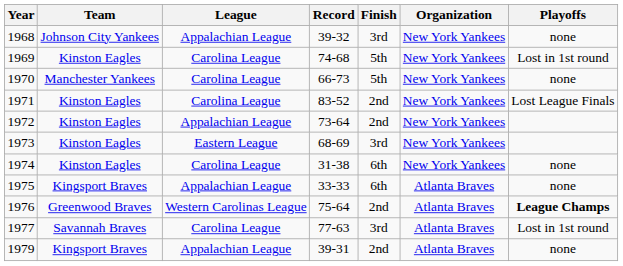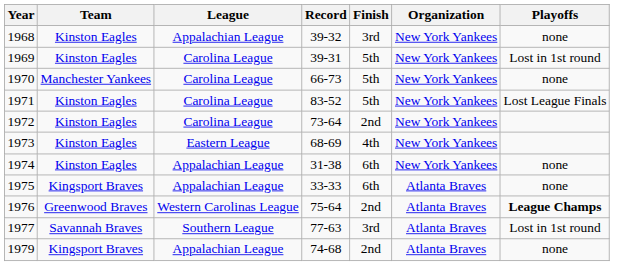 <table class="wikitable">
 <tr style="background: #F2F2F2;">
 <th>Year</th>
 <th>Team</th>
 <th>League</th>
 <th>Record</th>
 <th>Finish</th>
 <th>Organization</th>
 <th>Playoffs</th>
 </tr>
 <tr align=center>
 <td>1968</td>
-<td><a href='#'>Johnson City Yankees</a></td>
+<td><a href='#'>Kinston Eagles</a></td>
 <td><a href='#'>Appalachian League</a></td>
 <td>39-32</td>
 <td>3rd</td>
 <td><a href='#'>New York Yankees</a></td>
 <td>none</td>
 </tr>
 <tr align=center>
 <td>1969</td>
 <td><a href='#'>Kinston Eagles</a></td>
 <td><a href='#'>Carolina League</a></td>
-<td>74-68</td>
+<td>39-31</td>
 <td>5th</td>
 <td><a href='#'>New York Yankees</a></td>
 <td>Lost in 1st round</td>
 </tr>
 <tr align=center>
 <td>1970</td>
 <td><a href='#'>Manchester Yankees</a></td>
 <td><a href='#'>Carolina League</a></td>
 <td>66-73</td>
 <td>5th</td>
 <td><a href='#'>New York Yankees</a></td>
 <td>none</td>
 </tr>
 <tr align=center>
 <td>1971</td>
 <td><a href='#'>Kinston Eagles</a></td>
 <td><a href='#'>Carolina League</a></td>
 <td>83-52</td>
-<td>2nd</td>
+<td>5th</td>
 <td><a href='#'>New York Yankees</a></td>
 <td>Lost League Finals</td>
 </tr>
 <tr align=center>
 <td>1972</td>
 <td><a href='#'>Kinston Eagles</a></td>
-<td><a href='#'>Appalachian League</a></td>
+<td><a href='#'>Carolina League</a></td>
 <td>73-64</td>
 <td>2nd</td>
 <td><a href='#'>New York Yankees</a></td>
 <td></td>
 </tr>
 <tr align=center>
 <td>1973</td>
 <td><a href='#'>Kinston Eagles</a></td>
 <td><a href='#'>Eastern League</a></td>
 <td>68-69</td>
-<td>3rd</td>
+<td>4th</td>
 <td><a href='#'>New York Yankees</a></td>
 <td></td>
 </tr>
 <tr align=center>
 <td>1974</td>
 <td><a href='#'>Kinston Eagles</a></td>
-<td><a href='#'>Carolina League</a></td>
+<td><a href='#'>Appalachian League</a></td>
 <td>31-38</td>
 <td>6th</td>
 <td><a href='#'>New York Yankees</a></td>
 <td>none</td>
 </tr>
 <tr align=center>
 <td>1975</td>
 <td><a href='#'>Kingsport Braves</a></td>
 <td><a href='#'>Appalachian League</a></td>
 <td>33-33</td>
 <td>6th</td>
 <td><a href='#'>Atlanta Braves</a></td>
 <td>none</td>
 </tr>
 <tr align=center>
 <td>1976</td>
 <td><a href='#'>Greenwood Braves</a></td>
 <td><a href='#'>Western Carolinas League</a></td>
 <td>75-64</td>
 <td>2nd</td>
 <td><a href='#'>Atlanta Braves</a></td>
 <td><strong>League Champs</strong></td>
 </tr>
 <tr align=center>
 <td>1977</td>
 <td><a href='#'>Savannah Braves</a></td>
-<td><a href='#'>Carolina League</a></td>
+<td><a href='#'>Southern League</a></td>
 <td>77-63</td>
 <td>3rd</td>
 <td><a href='#'>Atlanta Braves</a></td>
 <td>Lost in 1st round</td>
 </tr>
 <tr style="text-align:center;">
 <td>1979</td>
 <td><a href='#'>Kingsport Braves</a></td>
 <td><a href='#'>Appalachian League</a></td>
-<td>39-31</td>
+<td>74-68</td>
 <td>2nd</td>
 <td><a href='#'>Atlanta Braves</a></td>
 <td>none</td>
 </tr>
 </table>
